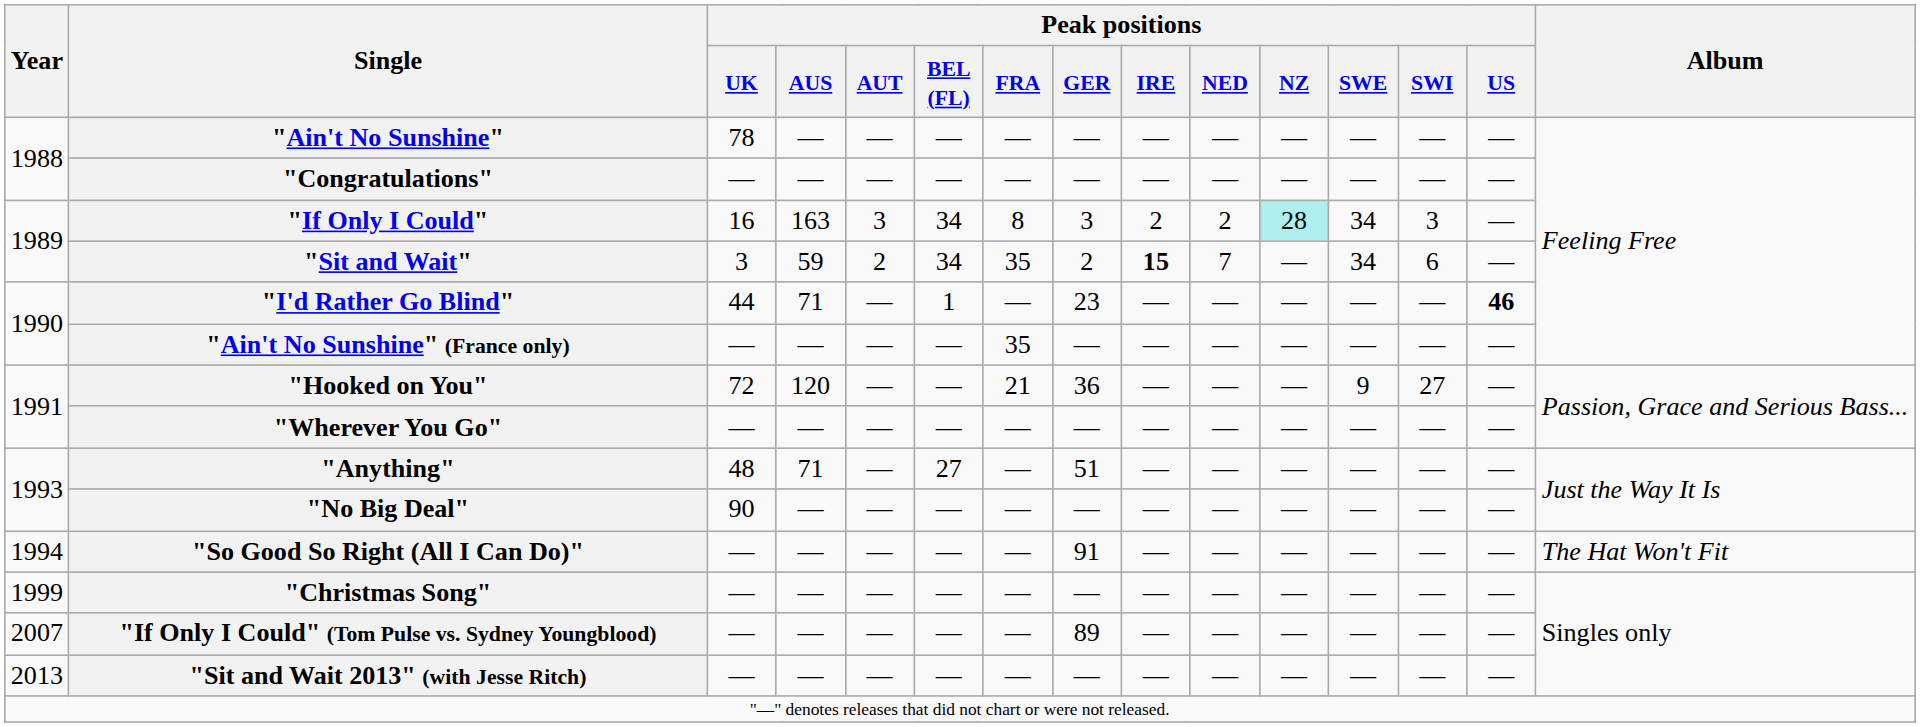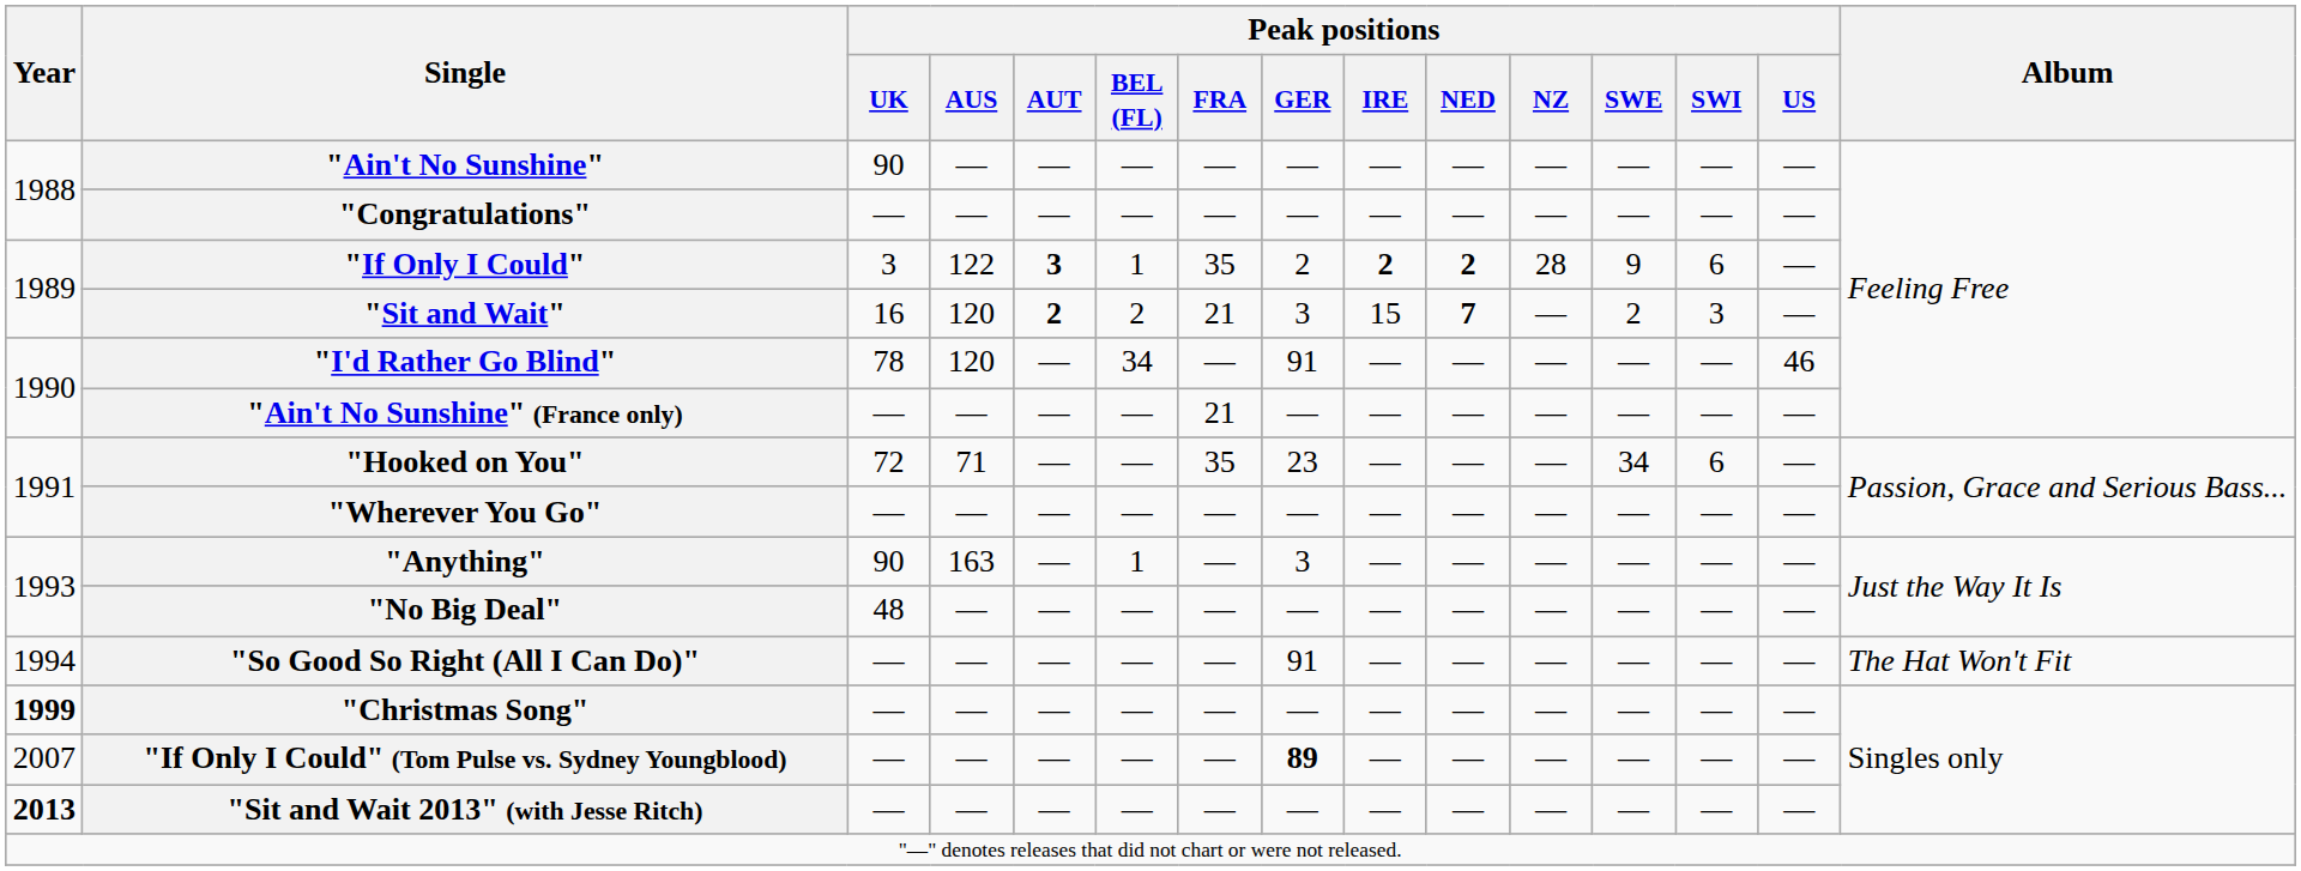 <table class="wikitable plainrowheaders" style="text-align:center;">
 <tr>
 <th rowspan="2">Year</th>
 <th rowspan="2" style="width:24em;">Single</th>
 <th colspan="12">Peak positions</th>
 <th rowspan="2">Album</th>
 </tr>
 <tr>
 <th width="35"><small><a href='#'>UK</a></small><br></th>
 <th width="35"><small><a href='#'>AUS</a></small><br></th>
 <th width="35"><small><a href='#'>AUT</a></small><br></th>
 <th width="35"><small><a href='#'>BEL<br>(FL)</a></small><br></th>
 <th width="35"><small><a href='#'>FRA</a></small><br></th>
 <th width="35"><small><a href='#'>GER</a></small><br></th>
 <th width="35"><small><a href='#'>IRE</a></small><br></th>
 <th width="35"><small><a href='#'>NED</a></small><br></th>
 <th width="35"><small><a href='#'>NZ</a></small><br></th>
 <th width="35"><small><a href='#'>SWE</a></small><br></th>
 <th width="35"><small><a href='#'>SWI</a></small><br></th>
 <th width="35"><small><a href='#'>US</a></small><br></th>
 </tr>
 <tr>
 <td rowspan="2">1988</td>
 <th scope="row">"<a href='#'>Ain't No Sunshine</a>"</th>
-<td>78</td>
+<td>90</td>
 <td>—</td>
 <td>—</td>
 <td>—</td>
 <td>—</td>
 <td>—</td>
 <td>—</td>
 <td>—</td>
 <td>—</td>
 <td>—</td>
 <td>—</td>
 <td>—</td>
 <td align="left" rowspan="6"><em>Feeling Free</em></td>
 </tr>
 <tr>
 <th scope="row">"Congratulations"</th>
 <td>—</td>
 <td>—</td>
 <td>—</td>
 <td>—</td>
 <td>—</td>
 <td>—</td>
 <td>—</td>
 <td>—</td>
 <td>—</td>
 <td>—</td>
 <td>—</td>
 <td>—</td>
 </tr>
 <tr>
 <td rowspan="2">1989</td>
 <th scope="row">"<a href='#'>If Only I Could</a>"</th>
-<td>16</td>
-<td>163</td>
 <td>3</td>
-<td>34</td>
-<td>8</td>
-<td>3</td>
+<td>122</td>
+<td><strong>3</strong></td>
+<td>1</td>
+<td>35</td>
 <td>2</td>
-<td>2</td>
-<td style="background: paleturquoise;">28</td>
-<td>34</td>
-<td>3</td>
+<td><strong>2</strong></td>
+<td><strong>2</strong></td>
+<td>28</td>
+<td>9</td>
+<td>6</td>
 <td>—</td>
 </tr>
 <tr>
 <th scope="row">"<a href='#'>Sit and Wait</a>"</th>
+<td>16</td>
+<td>120</td>
+<td><strong>2</strong></td>
+<td>2</td>
+<td>21</td>
 <td>3</td>
-<td>59</td>
+<td>15</td>
+<td><strong>7</strong></td>
+<td>—</td>
 <td>2</td>
-<td>34</td>
-<td>35</td>
-<td>2</td>
-<td><strong>15</strong></td>
-<td>7</td>
-<td>—</td>
-<td>34</td>
-<td>6</td>
+<td>3</td>
 <td>—</td>
 </tr>
 <tr>
 <td rowspan="2">1990</td>
 <th scope="row">"<a href='#'>I'd Rather Go Blind</a>"</th>
-<td>44</td>
-<td>71</td>
+<td>78</td>
+<td>120</td>
 <td>—</td>
-<td>1</td>
+<td>34</td>
 <td>—</td>
-<td>23</td>
+<td>91</td>
 <td>—</td>
 <td>—</td>
 <td>—</td>
 <td>—</td>
 <td>—</td>
-<td><strong>46</strong></td>
+<td>46</td>
 </tr>
 <tr>
 <th scope="row">"<a href='#'>Ain't No Sunshine</a>" <small>(France only)</small></th>
 <td>—</td>
 <td>—</td>
 <td>—</td>
 <td>—</td>
-<td>35</td>
+<td>21</td>
 <td>—</td>
 <td>—</td>
 <td>—</td>
 <td>—</td>
 <td>—</td>
 <td>—</td>
 <td>—</td>
 </tr>
 <tr>
 <td rowspan="2">1991</td>
 <th scope="row">"Hooked on You"</th>
 <td>72</td>
-<td>120</td>
+<td>71</td>
 <td>—</td>
 <td>—</td>
-<td>21</td>
-<td>36</td>
+<td>35</td>
+<td>23</td>
 <td>—</td>
 <td>—</td>
 <td>—</td>
-<td>9</td>
-<td>27</td>
+<td>34</td>
+<td>6</td>
 <td>—</td>
 <td align="left" rowspan="2"><em>Passion, Grace and Serious Bass...</em></td>
 </tr>
 <tr>
 <th scope="row">"Wherever You Go"</th>
 <td>—</td>
 <td>—</td>
 <td>—</td>
 <td>—</td>
 <td>—</td>
 <td>—</td>
 <td>—</td>
 <td>—</td>
 <td>—</td>
 <td>—</td>
 <td>—</td>
 <td>—</td>
 </tr>
 <tr>
 <td rowspan="2">1993</td>
 <th scope="row">"Anything"</th>
-<td>48</td>
-<td>71</td>
+<td>90</td>
+<td>163</td>
 <td>—</td>
-<td>27</td>
+<td>1</td>
 <td>—</td>
-<td>51</td>
+<td>3</td>
 <td>—</td>
 <td>—</td>
 <td>—</td>
 <td>—</td>
 <td>—</td>
 <td>—</td>
 <td align="left" rowspan="2"><em>Just the Way It Is</em></td>
 </tr>
 <tr>
 <th scope="row">"No Big Deal"</th>
-<td>90</td>
+<td>48</td>
 <td>—</td>
 <td>—</td>
 <td>—</td>
 <td>—</td>
 <td>—</td>
 <td>—</td>
 <td>—</td>
 <td>—</td>
 <td>—</td>
 <td>—</td>
 <td>—</td>
 </tr>
 <tr>
 <td>1994</td>
 <th scope="row">"So Good So Right (All I Can Do)"</th>
 <td>—</td>
 <td>—</td>
 <td>—</td>
 <td>—</td>
 <td>—</td>
 <td>91</td>
 <td>—</td>
 <td>—</td>
 <td>—</td>
 <td>—</td>
 <td>—</td>
 <td>—</td>
 <td align="left" rowspan="1"><em>The Hat Won't Fit</em></td>
 </tr>
 <tr>
-<td>1999</td>
+<td><strong>1999</strong></td>
 <th scope="row">"Christmas Song"</th>
 <td>—</td>
 <td>—</td>
 <td>—</td>
 <td>—</td>
 <td>—</td>
 <td>—</td>
 <td>—</td>
 <td>—</td>
 <td>—</td>
 <td>—</td>
 <td>—</td>
 <td>—</td>
 <td align="left" rowspan="3">Singles only</td>
 </tr>
 <tr>
 <td>2007</td>
 <th scope="row">"If Only I Could" <small>(Tom Pulse vs. Sydney Youngblood)</small></th>
 <td>—</td>
 <td>—</td>
 <td>—</td>
 <td>—</td>
 <td>—</td>
-<td>89</td>
+<td><strong>89</strong></td>
 <td>—</td>
 <td>—</td>
 <td>—</td>
 <td>—</td>
 <td>—</td>
 <td>—</td>
 </tr>
 <tr>
-<td>2013</td>
+<td><strong>2013</strong></td>
 <th scope="row">"Sit and Wait 2013" <small>(with Jesse Ritch)</small></th>
 <td>—</td>
 <td>—</td>
 <td>—</td>
 <td>—</td>
 <td>—</td>
 <td>—</td>
 <td>—</td>
 <td>—</td>
 <td>—</td>
 <td>—</td>
 <td>—</td>
 <td>—</td>
 </tr>
 <tr>
 <td align="center" colspan="15" style="font-size:8pt">"—" denotes releases that did not chart or were not released.</td>
 </tr>
 </table>
